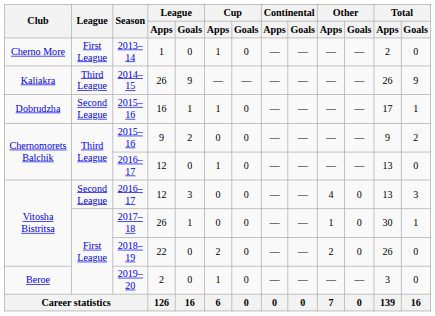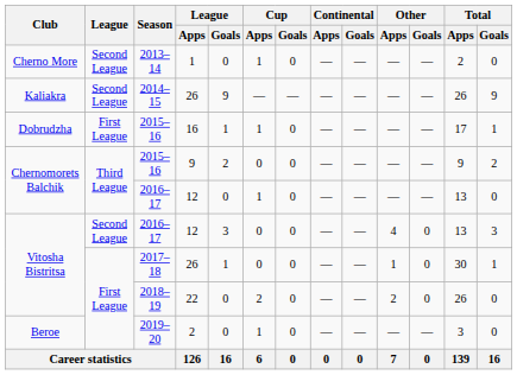 <table class="wikitable" style="font-size:90%; text-align: center">
 <tr>
 <th rowspan=2>Club</th>
 <th rowspan=2>League</th>
 <th rowspan=2>Season</th>
 <th colspan=2>League</th>
 <th colspan=2>Cup</th>
 <th colspan=2>Continental</th>
 <th colspan=2>Other</th>
 <th colspan=2>Total</th>
 </tr>
 <tr>
 <th>Apps</th>
 <th>Goals</th>
 <th>Apps</th>
 <th>Goals</th>
 <th>Apps</th>
 <th>Goals</th>
 <th>Apps</th>
 <th>Goals</th>
 <th>Apps</th>
 <th>Goals</th>
 </tr>
 <tr>
 <td rowspan=1><a href='#'>Cherno More</a></td>
-<td rowspan="1"><a href='#'>First League</a></td>
+<td rowspan="1"><a href='#'>Second League</a></td>
 <td><a href='#'>2013–14</a></td>
 <td>1</td>
 <td>0</td>
 <td>1</td>
 <td>0</td>
 <td>—</td>
 <td>—</td>
 <td>—</td>
 <td>—</td>
 <td>2</td>
 <td>0</td>
 </tr>
 <tr>
 <td rowspan=1><a href='#'>Kaliakra</a></td>
-<td rowspan="1"><a href='#'>Third League</a></td>
+<td rowspan="1"><a href='#'>Second League</a></td>
 <td><a href='#'>2014–15</a></td>
 <td>26</td>
 <td>9</td>
 <td>—</td>
 <td>—</td>
 <td>—</td>
 <td>—</td>
 <td>—</td>
 <td>—</td>
 <td>26</td>
 <td>9</td>
 </tr>
 <tr>
 <td rowspan=1><a href='#'>Dobrudzha</a></td>
-<td rowspan="1"><a href='#'>Second League</a></td>
+<td rowspan="1"><a href='#'>First League</a></td>
 <td><a href='#'>2015–16</a></td>
 <td>16</td>
 <td>1</td>
 <td>1</td>
 <td>0</td>
 <td>—</td>
 <td>—</td>
 <td>—</td>
 <td>—</td>
 <td>17</td>
 <td>1</td>
 </tr>
 <tr>
 <td rowspan=2><a href='#'>Chernomorets Balchik</a></td>
 <td rowspan="2"><a href='#'>Third League</a></td>
 <td><a href='#'>2015–16</a></td>
 <td>9</td>
 <td>2</td>
 <td>0</td>
 <td>0</td>
 <td>—</td>
 <td>—</td>
 <td>—</td>
 <td>—</td>
 <td>9</td>
 <td>2</td>
 </tr>
 <tr>
 <td><a href='#'>2016–17</a></td>
 <td>12</td>
 <td>0</td>
 <td>1</td>
 <td>0</td>
 <td>—</td>
 <td>—</td>
 <td>—</td>
 <td>—</td>
 <td>13</td>
 <td>0</td>
 </tr>
 <tr>
 <td rowspan=3><a href='#'>Vitosha Bistritsa</a></td>
 <td rowspan="1"><a href='#'>Second League</a></td>
 <td><a href='#'>2016–17</a></td>
 <td>12</td>
 <td>3</td>
 <td>0</td>
 <td>0</td>
 <td>—</td>
 <td>—</td>
 <td>4</td>
 <td>0</td>
 <td>13</td>
 <td>3</td>
 </tr>
 <tr>
 <td rowspan="3"><a href='#'>First League</a></td>
 <td><a href='#'>2017–18</a></td>
 <td>26</td>
 <td>1</td>
 <td>0</td>
 <td>0</td>
 <td>—</td>
 <td>—</td>
 <td>1</td>
 <td>0</td>
 <td>30</td>
 <td>1</td>
 </tr>
 <tr>
 <td><a href='#'>2018–19</a></td>
 <td>22</td>
 <td>0</td>
 <td>2</td>
 <td>0</td>
 <td>—</td>
 <td>—</td>
 <td>2</td>
 <td>0</td>
 <td>26</td>
 <td>0</td>
 </tr>
 <tr>
 <td rowspan=1><a href='#'>Beroe</a></td>
 <td><a href='#'>2019–20</a></td>
 <td>2</td>
 <td>0</td>
 <td>1</td>
 <td>0</td>
 <td>—</td>
 <td>—</td>
 <td>—</td>
 <td>—</td>
 <td>3</td>
 <td>0</td>
 </tr>
 <tr>
 <th colspan=3>Career statistics</th>
 <th>126</th>
 <th>16</th>
 <th>6</th>
 <th>0</th>
 <th>0</th>
 <th>0</th>
 <th>7</th>
 <th>0</th>
 <th>139</th>
 <th>16</th>
 </tr>
 </table>
